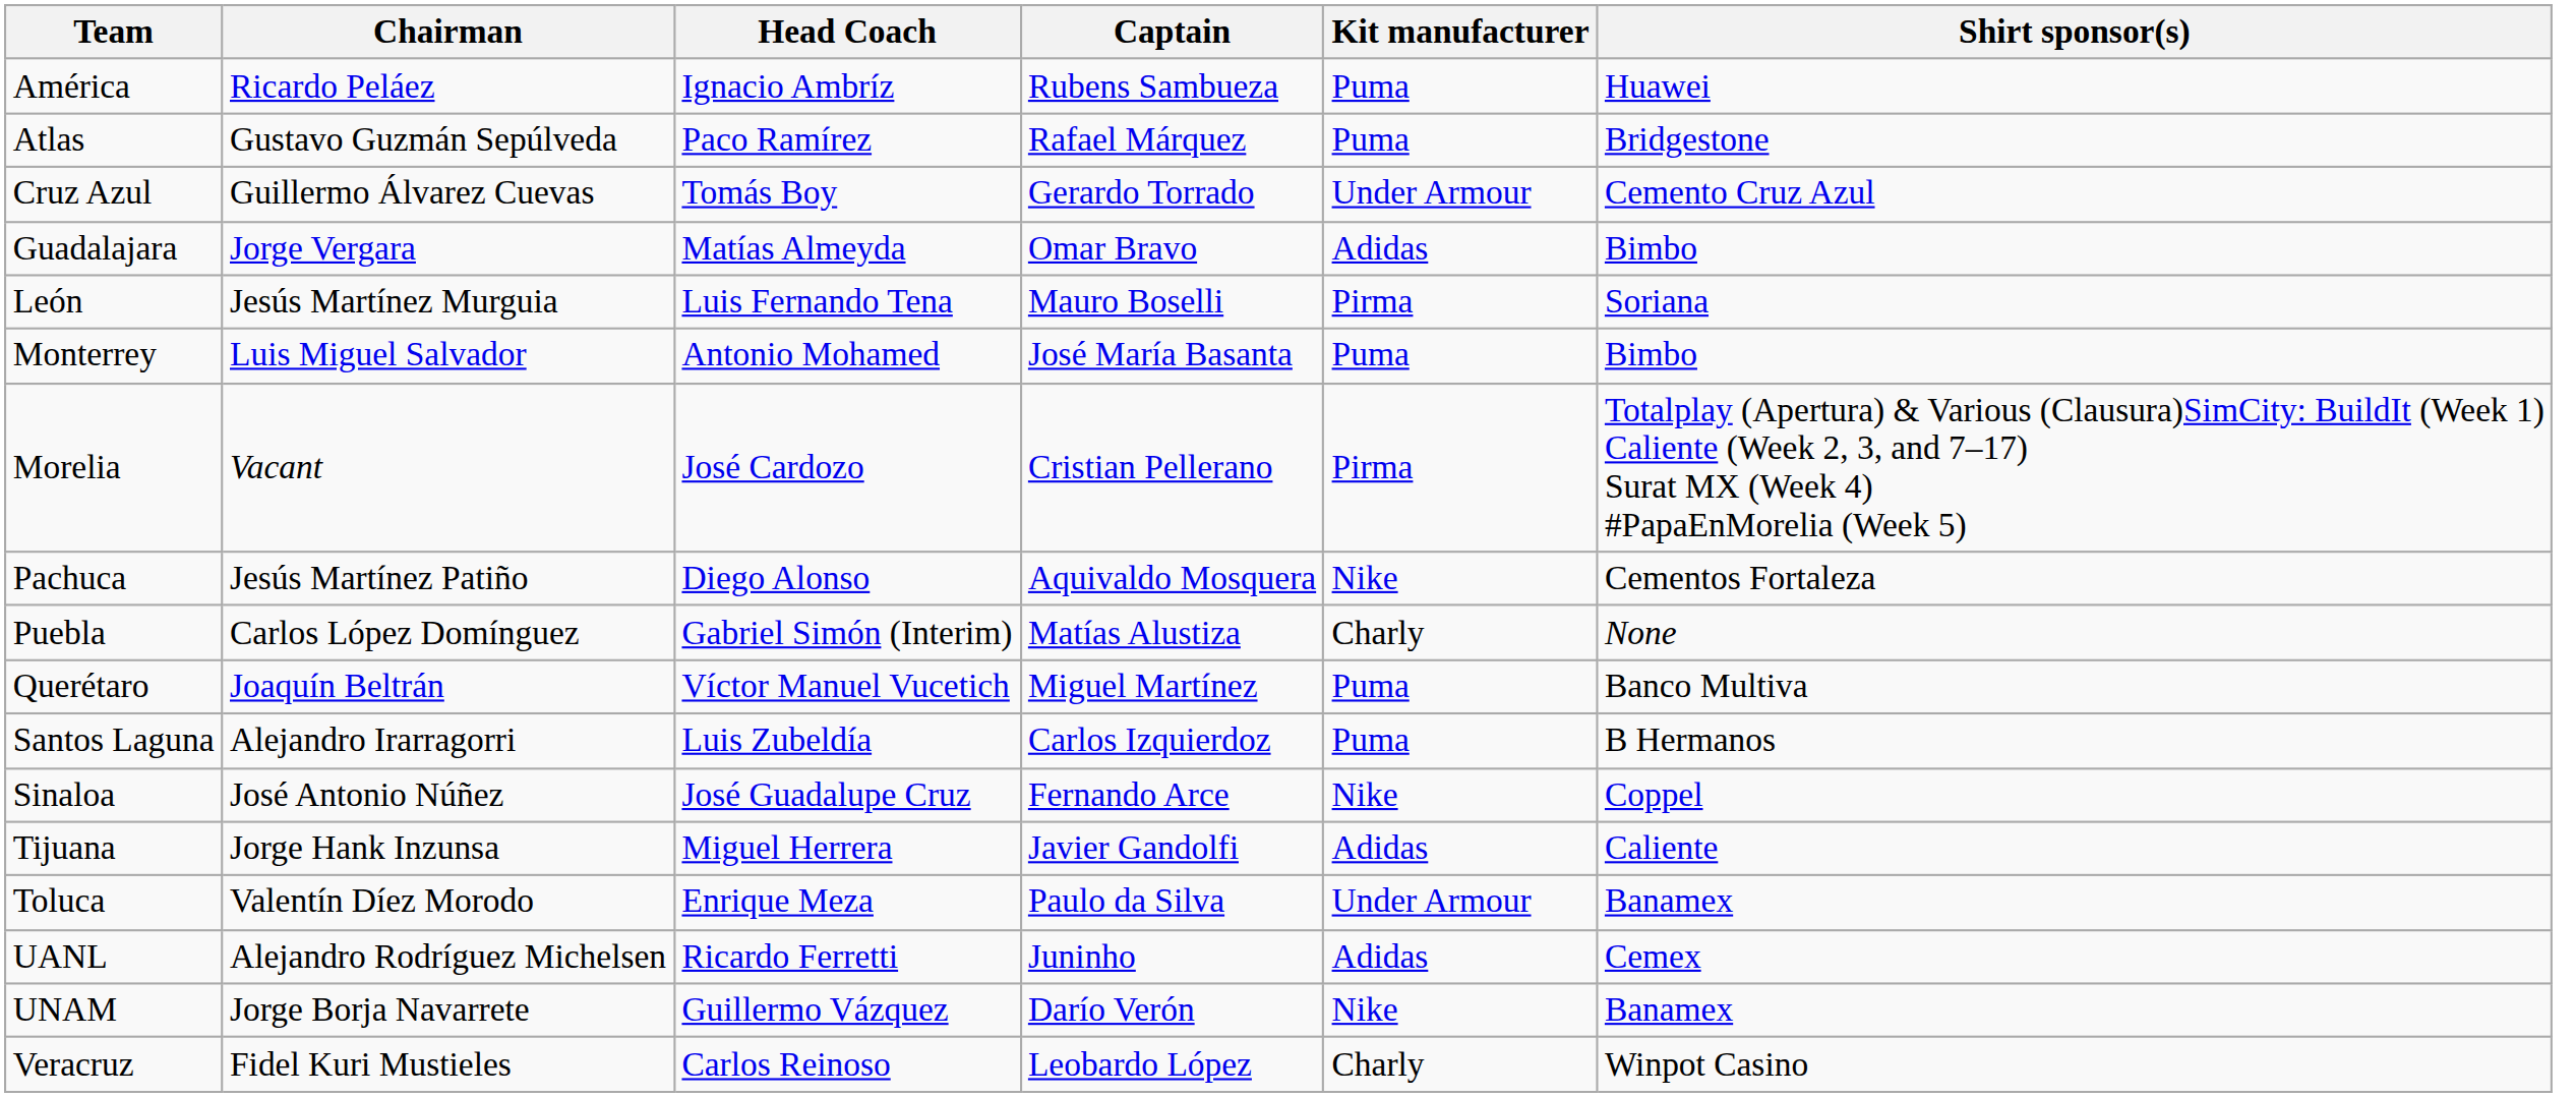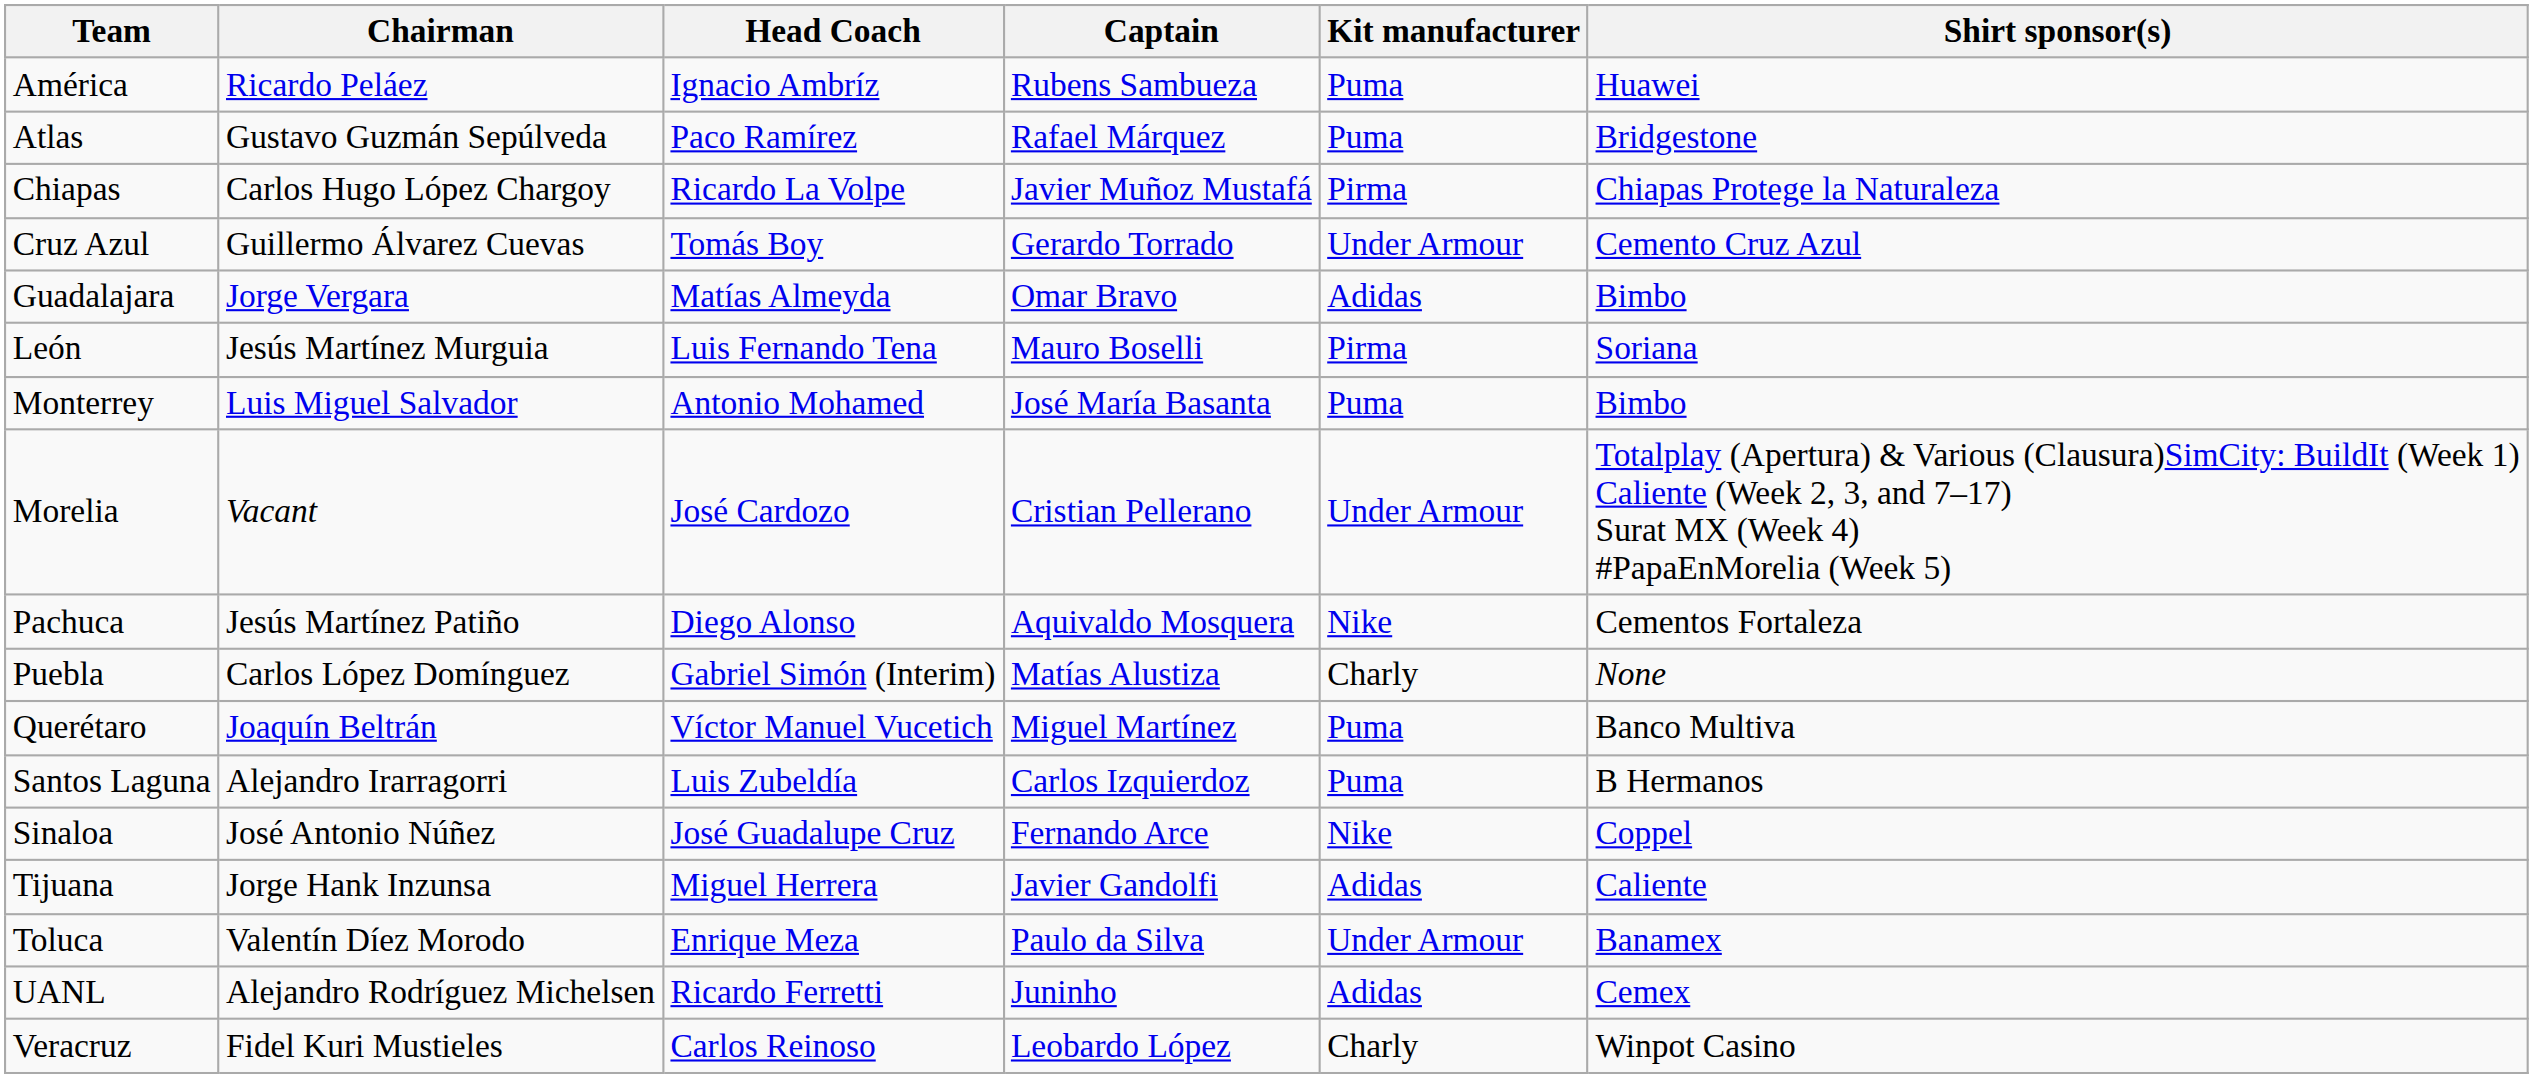 <table class="wikitable sortable">
 <tr>
 <th>Team</th>
 <th>Chairman</th>
 <th>Head Coach</th>
 <th>Captain</th>
 <th>Kit manufacturer</th>
 <th>Shirt sponsor(s)</th>
 </tr>
 <tr>
 <td>América</td>
 <td><a href='#'>Ricardo Peláez</a></td>
 <td> <a href='#'>Ignacio Ambríz</a></td>
 <td> <a href='#'>Rubens Sambueza</a></td>
 <td><a href='#'>Puma</a></td>
 <td><a href='#'>Huawei</a></td>
 </tr>
 <tr>
 <td>Atlas</td>
 <td>Gustavo Guzmán Sepúlveda</td>
 <td> <a href='#'>Paco Ramírez</a></td>
 <td> <a href='#'>Rafael Márquez</a></td>
 <td><a href='#'>Puma</a></td>
 <td><a href='#'>Bridgestone</a></td>
+</tr>
+<tr>
+<td>Chiapas</td>
+<td>Carlos Hugo López Chargoy</td>
+<td> <a href='#'>Ricardo La Volpe</a></td>
+<td> <a href='#'>Javier Muñoz Mustafá</a></td>
+<td><a href='#'>Pirma</a></td>
+<td><a href='#'>Chiapas Protege la Naturaleza</a></td>
 </tr>
 <tr>
 <td>Cruz Azul</td>
 <td>Guillermo Álvarez Cuevas</td>
 <td> <a href='#'>Tomás Boy</a></td>
 <td> <a href='#'>Gerardo Torrado</a></td>
 <td><a href='#'>Under Armour</a></td>
 <td><a href='#'>Cemento Cruz Azul</a></td>
 </tr>
 <tr>
 <td>Guadalajara</td>
 <td><a href='#'>Jorge Vergara</a></td>
 <td> <a href='#'>Matías Almeyda</a></td>
 <td> <a href='#'>Omar Bravo</a></td>
 <td><a href='#'>Adidas</a></td>
 <td><a href='#'>Bimbo</a></td>
 </tr>
 <tr>
 <td>León</td>
 <td>Jesús Martínez Murguia</td>
 <td> <a href='#'>Luis Fernando Tena</a></td>
 <td> <a href='#'>Mauro Boselli</a></td>
 <td><a href='#'>Pirma</a></td>
 <td><a href='#'>Soriana</a></td>
 </tr>
 <tr>
 <td>Monterrey</td>
 <td><a href='#'>Luis Miguel Salvador</a></td>
 <td> <a href='#'>Antonio Mohamed</a></td>
 <td> <a href='#'>José María Basanta</a></td>
 <td><a href='#'>Puma</a></td>
 <td><a href='#'>Bimbo</a></td>
 </tr>
 <tr>
 <td>Morelia</td>
 <td><em>Vacant</em></td>
 <td> <a href='#'>José Cardozo</a></td>
 <td> <a href='#'>Cristian Pellerano</a></td>
-<td><a href='#'>Pirma</a></td>
+<td><a href='#'>Under Armour</a></td>
 <td><a href='#'>Totalplay</a> (Apertura) & Various (Clausura)<a href='#'>SimCity: BuildIt</a> (Week 1)<br><a href='#'>Caliente</a> (Week 2, 3, and 7–17)<br>Surat MX (Week 4)<br>#PapaEnMorelia (Week 5)</td>
 </tr>
 <tr>
 <td>Pachuca</td>
 <td>Jesús Martínez Patiño</td>
 <td> <a href='#'>Diego Alonso</a></td>
 <td> <a href='#'>Aquivaldo Mosquera</a></td>
 <td><a href='#'>Nike</a></td>
 <td>Cementos Fortaleza</td>
 </tr>
 <tr>
 <td>Puebla</td>
 <td>Carlos López Domínguez</td>
 <td> <a href='#'>Gabriel Simón</a> (Interim)</td>
 <td> <a href='#'>Matías Alustiza</a></td>
 <td>Charly</td>
 <td><em>None</em></td>
 </tr>
 <tr>
 <td>Querétaro</td>
 <td><a href='#'>Joaquín Beltrán</a></td>
 <td> <a href='#'>Víctor Manuel Vucetich</a></td>
 <td> <a href='#'>Miguel Martínez</a></td>
 <td><a href='#'>Puma</a></td>
 <td>Banco Multiva</td>
 </tr>
 <tr>
 <td>Santos Laguna</td>
 <td>Alejandro Irarragorri</td>
 <td> <a href='#'>Luis Zubeldía</a></td>
 <td> <a href='#'>Carlos Izquierdoz</a></td>
 <td><a href='#'>Puma</a></td>
 <td>B Hermanos</td>
 </tr>
 <tr>
 <td>Sinaloa</td>
 <td>José Antonio Núñez</td>
 <td> <a href='#'>José Guadalupe Cruz</a></td>
 <td> <a href='#'>Fernando Arce</a></td>
 <td><a href='#'>Nike</a></td>
 <td><a href='#'>Coppel</a></td>
 </tr>
 <tr>
 <td>Tijuana</td>
 <td>Jorge Hank Inzunsa</td>
 <td> <a href='#'>Miguel Herrera</a></td>
 <td> <a href='#'>Javier Gandolfi</a></td>
 <td><a href='#'>Adidas</a></td>
 <td><a href='#'>Caliente</a></td>
 </tr>
 <tr>
 <td>Toluca</td>
 <td>Valentín Díez Morodo</td>
 <td> <a href='#'>Enrique Meza</a></td>
 <td> <a href='#'>Paulo da Silva</a></td>
 <td><a href='#'>Under Armour</a></td>
 <td><a href='#'>Banamex</a></td>
 </tr>
 <tr>
 <td>UANL</td>
 <td>Alejandro Rodríguez Michelsen</td>
 <td> <a href='#'>Ricardo Ferretti</a></td>
 <td> <a href='#'>Juninho</a></td>
 <td><a href='#'>Adidas</a></td>
 <td><a href='#'>Cemex</a></td>
 </tr>
 <tr>
-<td>UNAM</td>
-<td>Jorge Borja Navarrete</td>
-<td> <a href='#'>Guillermo Vázquez</a></td>
-<td> <a href='#'>Darío Verón</a></td>
-<td><a href='#'>Nike</a></td>
-<td><a href='#'>Banamex</a></td>
-</tr>
-<tr>
 <td>Veracruz</td>
 <td>Fidel Kuri Mustieles</td>
 <td> <a href='#'>Carlos Reinoso</a></td>
 <td> <a href='#'>Leobardo López</a></td>
 <td>Charly</td>
 <td>Winpot Casino</td>
 </tr>
 </table>
